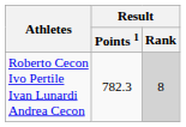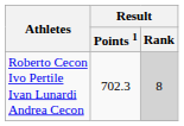 <table class="wikitable" border="1" style="font-size:90%">
 <tr>
 <th rowspan=2>Athletes</th>
 <th colspan=2>Result</th>
 </tr>
 <tr>
 <th>Points <sup>1</sup></th>
 <th>Rank</th>
 </tr>
 <tr>
 <td><a href='#'>Roberto Cecon</a><br><a href='#'>Ivo Pertile</a><br><a href='#'>Ivan Lunardi</a><br><a href='#'>Andrea Cecon</a></td>
-<td align=center>782.3</td>
+<td align=center>702.3</td>
 <td align=center style="background: lightgrey;">8</td>
 </tr>
 </table>
